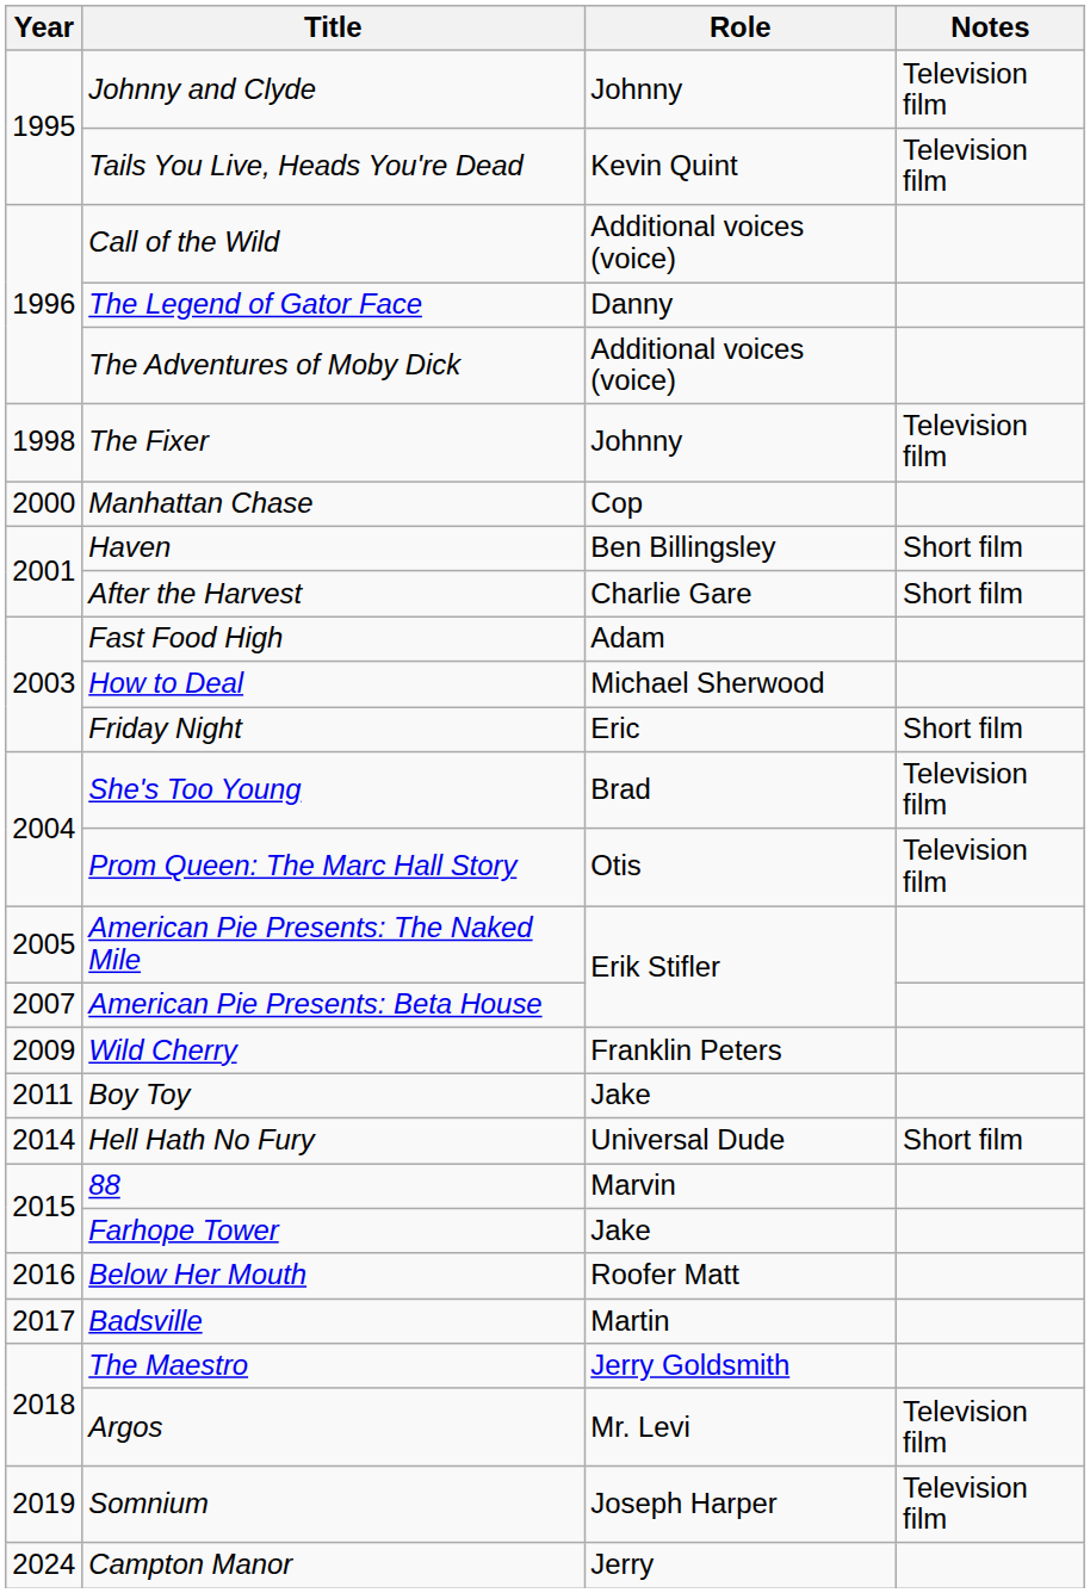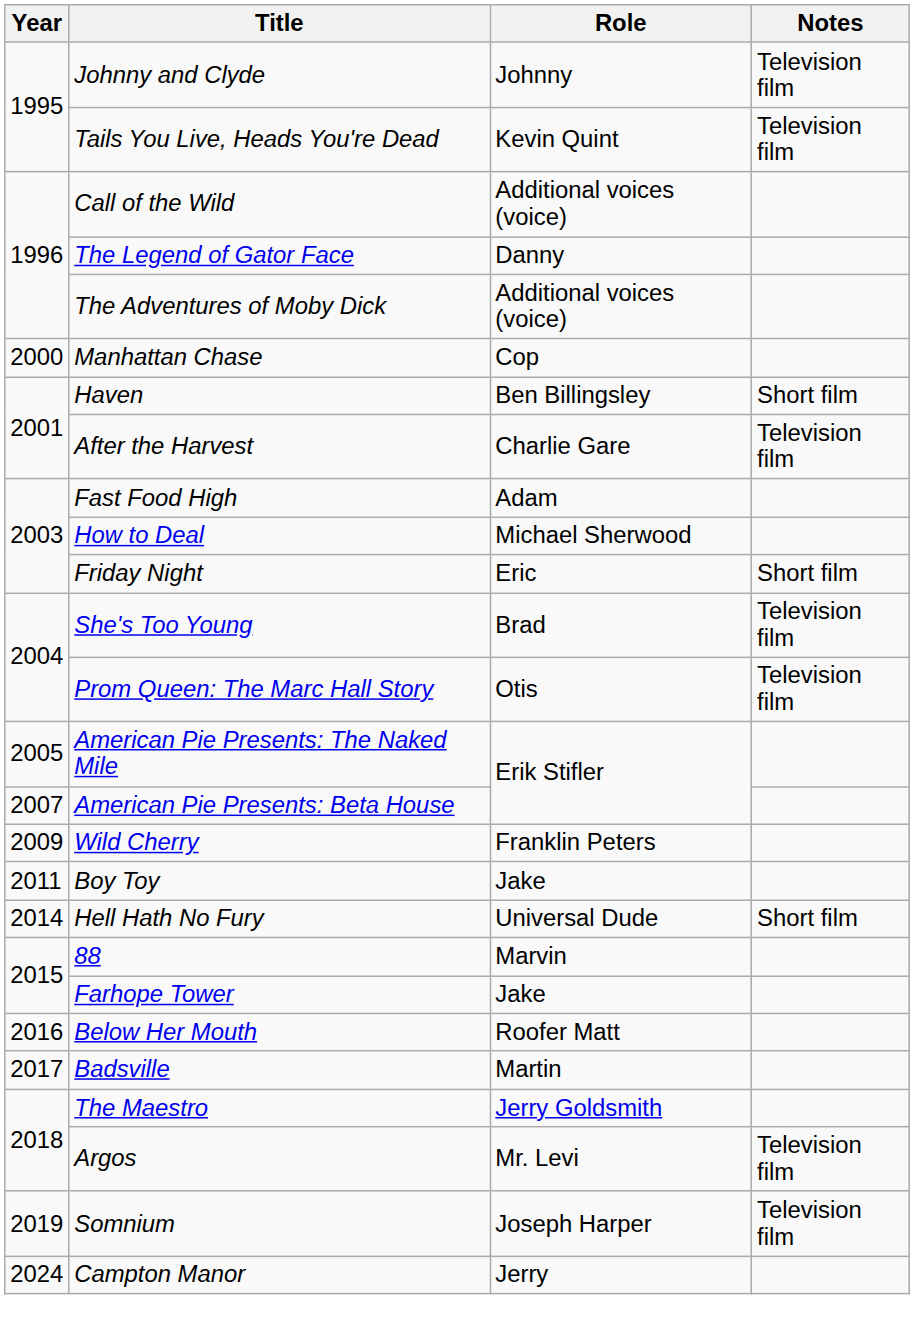 <table class="wikitable sortable">
 <tr>
 <th>Year</th>
 <th>Title</th>
 <th>Role</th>
 <th class="unsortable">Notes</th>
 </tr>
 <tr>
 <td rowspan="2">1995</td>
 <td><em>Johnny and Clyde</em></td>
 <td>Johnny</td>
 <td>Television film</td>
 </tr>
 <tr>
 <td><em>Tails You Live, Heads You're Dead</em></td>
 <td>Kevin Quint</td>
 <td>Television film</td>
 </tr>
 <tr>
 <td rowspan="3">1996</td>
 <td><em>Call of the Wild</em></td>
 <td>Additional voices (voice)</td>
 <td></td>
 </tr>
 <tr>
 <td data-sort-value="Legend of Gator Face, The"><em><a href='#'>The Legend of Gator Face</a></em></td>
 <td>Danny</td>
 <td></td>
 </tr>
 <tr>
 <td data-sort-value="Adventures of Moby Dick, The"><em>The Adventures of Moby Dick</em></td>
 <td>Additional voices (voice)</td>
 <td></td>
 </tr>
 <tr>
-<td>1998</td>
-<td data-sort-value="Fixer, The"><em>The Fixer</em></td>
-<td>Johnny</td>
-<td>Television film</td>
-</tr>
-<tr>
 <td>2000</td>
 <td><em>Manhattan Chase</em></td>
 <td>Cop</td>
 <td></td>
 </tr>
 <tr>
 <td rowspan="2">2001</td>
 <td><em>Haven</em></td>
 <td>Ben Billingsley</td>
 <td>Short film</td>
 </tr>
 <tr>
 <td><em>After the Harvest</em></td>
 <td>Charlie Gare</td>
-<td>Short film</td>
+<td>Television film</td>
 </tr>
 <tr>
 <td rowspan="3">2003</td>
 <td><em>Fast Food High</em></td>
 <td>Adam</td>
 <td></td>
 </tr>
 <tr>
 <td><em><a href='#'>How to Deal</a></em></td>
 <td>Michael Sherwood</td>
 <td></td>
 </tr>
 <tr>
 <td><em>Friday Night</em></td>
 <td>Eric</td>
 <td>Short film</td>
 </tr>
 <tr>
 <td rowspan="2">2004</td>
 <td><em><a href='#'>She's Too Young</a></em></td>
 <td>Brad</td>
 <td>Television film</td>
 </tr>
 <tr>
 <td><em><a href='#'>Prom Queen: The Marc Hall Story</a></em></td>
 <td>Otis</td>
 <td>Television film</td>
 </tr>
 <tr>
 <td>2005</td>
 <td><em><a href='#'>American Pie Presents: The Naked Mile</a></em></td>
 <td rowspan="2">Erik Stifler</td>
 <td></td>
 </tr>
 <tr>
 <td>2007</td>
 <td><em><a href='#'>American Pie Presents: Beta House</a></em></td>
 <td></td>
 </tr>
 <tr>
 <td>2009</td>
 <td><em><a href='#'>Wild Cherry</a></em></td>
 <td>Franklin Peters</td>
 <td></td>
 </tr>
 <tr>
 <td>2011</td>
 <td><em>Boy Toy</em></td>
 <td>Jake</td>
 <td></td>
 </tr>
 <tr>
 <td>2014</td>
 <td><em>Hell Hath No Fury</em></td>
 <td>Universal Dude</td>
 <td>Short film</td>
 </tr>
 <tr>
 <td rowspan="2">2015</td>
 <td><em><a href='#'>88</a></em></td>
 <td>Marvin</td>
 <td></td>
 </tr>
 <tr>
 <td><em><a href='#'>Farhope Tower</a></em></td>
 <td>Jake</td>
 <td></td>
 </tr>
 <tr>
 <td>2016</td>
 <td><em><a href='#'>Below Her Mouth</a></em></td>
 <td>Roofer Matt</td>
 <td></td>
 </tr>
 <tr>
 <td>2017</td>
 <td><em><a href='#'>Badsville</a></em></td>
 <td>Martin</td>
 <td></td>
 </tr>
 <tr>
 <td rowspan="2">2018</td>
 <td data-sort-value="Maestro, The"><em><a href='#'>The Maestro</a></em></td>
 <td><a href='#'>Jerry Goldsmith</a></td>
 <td></td>
 </tr>
 <tr>
 <td><em>Argos</em></td>
 <td>Mr. Levi</td>
 <td>Television film</td>
 </tr>
 <tr>
 <td>2019</td>
 <td><em>Somnium</em></td>
 <td>Joseph Harper</td>
 <td>Television film</td>
 </tr>
 <tr>
 <td>2024</td>
 <td><em>Campton Manor</em></td>
 <td>Jerry</td>
 <td></td>
 </tr>
 </table>
